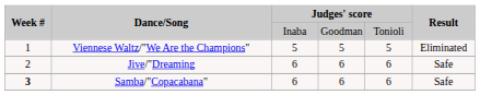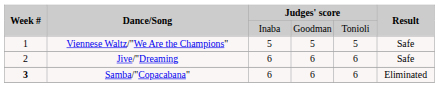 <table class="wikitable" style="float:left;">
 <tr style="text-align:Center; background:#ccc;">
 <td rowspan="2"><strong>Week #</strong></td>
 <td rowspan="2"><strong>Dance/Song</strong></td>
 <td colspan="3"><strong>Judges' score</strong></td>
 <td rowspan="2"><strong>Result</strong></td>
 </tr>
 <tr style="text-align:center; background:#ccc;">
 <td style="width:10%; ">Inaba</td>
 <td style="width:10%; ">Goodman</td>
 <td style="width:10%; ">Tonioli</td>
 </tr>
 <tr>
 <td style="text-align:center; background:#faf6f6;">1</td>
 <td style="text-align:center; background:#faf6f6;"><a href='#'>Viennese Waltz</a>/"<a href='#'>We Are the Champions</a>"</td>
 <td style="text-align:center; background:#faf6f6;">5</td>
 <td style="text-align:center; background:#faf6f6;">5</td>
 <td style="text-align:center; background:#faf6f6;">5</td>
-<td style="text-align:center; background:#faf6f6;">Eliminated</td>
+<td style="text-align:center; background:#faf6f6;">Safe</td>
 </tr>
 <tr style="text-align:center; background:#faf6f6;">
 </tr>
 <tr>
 <td style="text-align:center; background:#faf6f6;">2</td>
 <td style="text-align:center; background:#faf6f6;"><a href='#'>Jive</a>/"<a href='#'>Dreaming</a></td>
 <td style="text-align:center; background:#faf6f6;">6</td>
 <td style="text-align:center; background:#faf6f6;">6</td>
 <td style="text-align:center; background:#faf6f6;">6</td>
 <td style="text-align:center; background:#faf6f6;">Safe</td>
 </tr>
 <tr style="text-align:center; background:#faf6f6;">
 </tr>
 <tr>
 <td style="text-align:center; background:#faf6f6;"><strong>3</strong></td>
 <td style="text-align:center; background:#faf6f6;"><a href='#'>Samba</a>/"<a href='#'>Copacabana</a>"</td>
 <td style="text-align:center; background:#faf6f6;">6</td>
 <td style="text-align:center; background:#faf6f6;">6</td>
 <td style="text-align:center; background:#faf6f6;">6</td>
-<td style="text-align:center; background:#faf6f6;">Safe</td>
+<td style="text-align:center; background:#faf6f6;">Eliminated</td>
 </tr>
 <tr style="text-align:center; background:#faf6f6;">
 </tr>
 </table>
